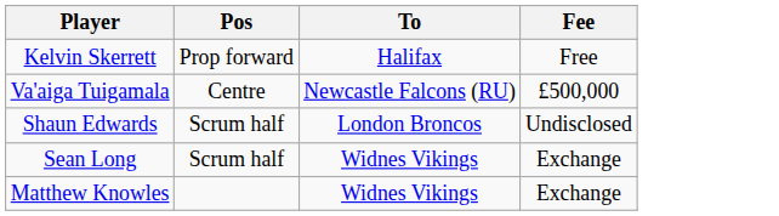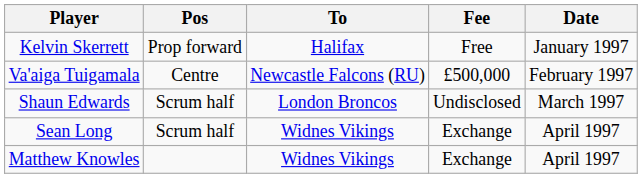 <table class="wikitable" style="text-align:center; width="70%; text-align:left">
 <tr>
 <th><strong>Player</strong></th>
 <th><strong>Pos</strong></th>
 <th><strong>To</strong></th>
 <th><strong>Fee</strong></th>
+<th><strong>Date</strong></th>
 </tr>
 <tr --->
 <td><a href='#'>Kelvin Skerrett</a></td>
 <td>Prop forward</td>
 <td><a href='#'>Halifax</a></td>
 <td>Free</td>
+<td>January 1997</td>
 </tr>
 <tr --->
 <td><a href='#'>Va'aiga Tuigamala</a></td>
 <td>Centre</td>
 <td><a href='#'>Newcastle Falcons</a> (<a href='#'>RU</a>)</td>
 <td>£500,000</td>
+<td>February 1997</td>
 </tr>
 <tr --->
 <td><a href='#'>Shaun Edwards</a></td>
 <td>Scrum half</td>
 <td><a href='#'>London Broncos</a></td>
 <td>Undisclosed</td>
+<td>March 1997</td>
 </tr>
 <tr --->
 <td><a href='#'>Sean Long</a></td>
 <td>Scrum half</td>
 <td><a href='#'>Widnes Vikings</a></td>
 <td>Exchange</td>
+<td>April 1997</td>
 </tr>
 <tr --->
 <td><a href='#'>Matthew Knowles</a></td>
 <td></td>
 <td><a href='#'>Widnes Vikings</a></td>
 <td>Exchange</td>
+<td>April 1997</td>
 </tr>
 </table>
